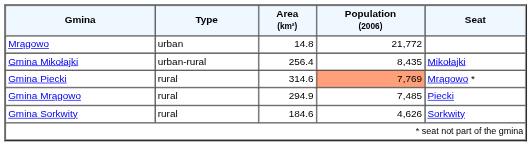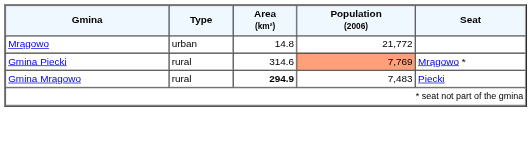 <table width="60%" border="2" cellpadding="3" cellspacing="0" style="font-size:90%;line-height:120%;">
 <tr bgcolor="F0F8FF">
 <td style="text-align:center;"><strong>Gmina</strong></td>
 <td style="text-align:center;"><strong>Type</strong></td>
 <td style="text-align:center;"><strong>Area<br><small>(km²)</small></strong></td>
 <td style="text-align:center;"><strong>Population<br><small>(2006)</small></strong></td>
 <td style="text-align:center;"><strong>Seat</strong></td>
 </tr>
 <tr>
 <td><a href='#'>Mrągowo</a></td>
 <td>urban</td>
 <td style="text-align:right;">14.8</td>
 <td style="text-align:right;">21,772</td>
 <td> </td>
 </tr>
 <tr>
-<td><a href='#'>Gmina Mikołajki</a></td>
-<td>urban-rural</td>
-<td style="text-align:right;">256.4</td>
-<td style="text-align:right;">8,435</td>
-<td><a href='#'>Mikołajki</a></td>
-</tr>
-<tr>
 <td><a href='#'>Gmina Piecki</a></td>
 <td>rural</td>
 <td style="text-align:right;">314.6</td>
 <td style="background: lightsalmon; text-align:right;">7,769</td>
 <td><a href='#'>Mrągowo</a> *</td>
 </tr>
 <tr>
 <td><a href='#'>Gmina Mrągowo</a></td>
 <td>rural</td>
-<td style="text-align:right;">294.9</td>
-<td style="text-align:right;">7,485</td>
+<td style="text-align:right;"><strong>294.9</strong></td>
+<td style="text-align:right;">7,483</td>
 <td><a href='#'>Piecki</a></td>
-</tr>
-<tr>
-<td><a href='#'>Gmina Sorkwity</a></td>
-<td>rural</td>
-<td style="text-align:right;">184.6</td>
-<td style="text-align:right;">4,626</td>
-<td><a href='#'>Sorkwity</a></td>
 </tr>
 <tr>
 <td colspan=5 style="text-align:right;font-size:90%">* seat not part of the gmina</td>
 </tr>
 <tr>
 </tr>
 </table>
